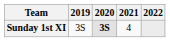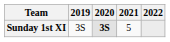 <table class="wikitable" style="text-align:center; font-size:85%;">
 <tr>
 <th scope="col">Team</th>
 <th scope="col">2019</th>
 <th scope="col">2020</th>
 <th scope="col">2021</th>
 <th scope="col">2022</th>
 </tr>
 <tr>
 <th scope="row">Sunday 1st XI</th>
 <td>3S</td>
 <td bgcolor="#e2e2e2"><strong>3S</strong></td>
-<td>4</td>
+<td>5</td>
 <td bgcolor="#ececec" colspan="1"></td>
 </tr>
 </table>
